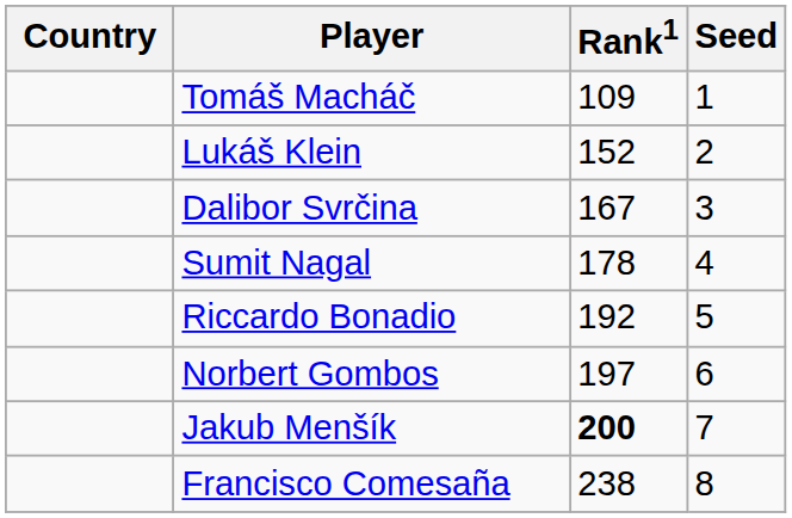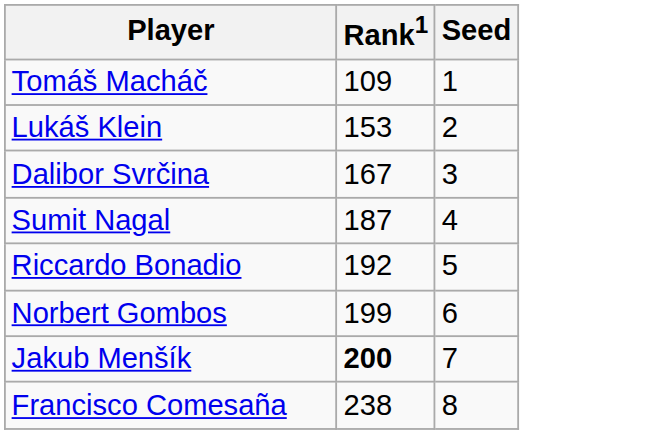 <table class="sortable wikitable">
 <tr>
-<th width="70">Country</th>
 <th width="175">Player</th>
 <th>Rank<sup>1</sup></th>
 <th>Seed</th>
 </tr>
 <tr>
-<td></td>
 <td><a href='#'>Tomáš Macháč</a></td>
 <td>109</td>
 <td>1</td>
 </tr>
 <tr>
-<td></td>
 <td><a href='#'>Lukáš Klein</a></td>
-<td>152</td>
+<td>153</td>
 <td>2</td>
 </tr>
 <tr>
-<td></td>
 <td><a href='#'>Dalibor Svrčina</a></td>
 <td>167</td>
 <td>3</td>
 </tr>
 <tr>
-<td></td>
 <td><a href='#'>Sumit Nagal</a></td>
-<td>178</td>
+<td>187</td>
 <td>4</td>
 </tr>
 <tr>
-<td></td>
 <td><a href='#'>Riccardo Bonadio</a></td>
 <td>192</td>
 <td>5</td>
 </tr>
 <tr>
-<td></td>
 <td><a href='#'>Norbert Gombos</a></td>
-<td>197</td>
+<td>199</td>
 <td>6</td>
 </tr>
 <tr>
-<td></td>
 <td><a href='#'>Jakub Menšík</a></td>
 <td><strong>200</strong></td>
 <td>7</td>
 </tr>
 <tr>
-<td></td>
 <td><a href='#'>Francisco Comesaña</a></td>
 <td>238</td>
 <td>8</td>
 </tr>
 </table>
